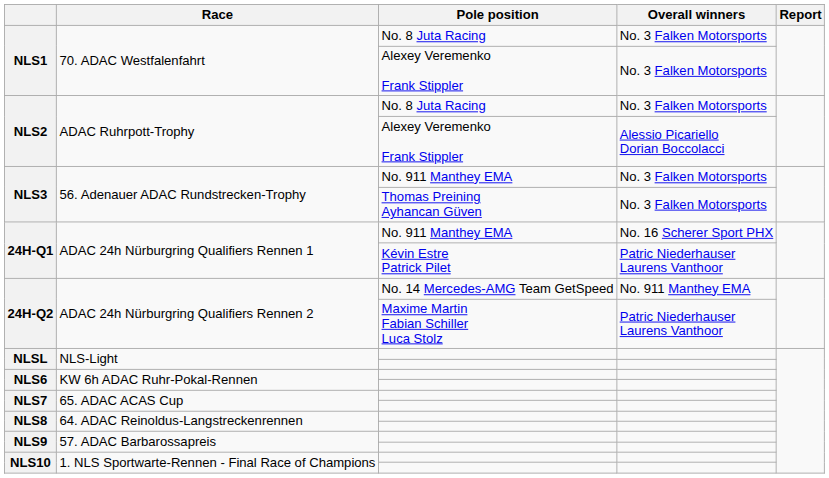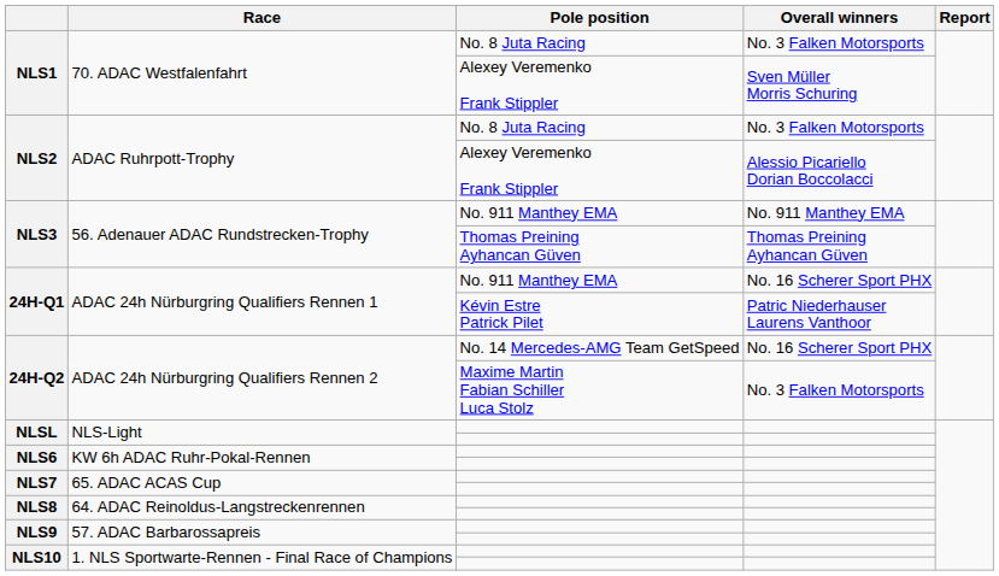 <table class="wikitable" style="font-size: 90%;">
 <tr>
 <th></th>
 <th>Race</th>
 <th>Pole position</th>
 <th>Overall winners</th>
 <th>Report</th>
 </tr>
 <tr>
 <th rowspan="2">NLS1</th>
 <td rowspan="2">70. ADAC Westfalenfahrt</td>
 <td> No. 8 <a href='#'>Juta Racing</a></td>
 <td> No. 3 <a href='#'>Falken Motorsports</a></td>
 <td rowspan="2"></td>
 </tr>
 <tr>
 <td> Alexey Veremenko<br> <br> <a href='#'>Frank Stippler</a></td>
-<td> No. 3 <a href='#'>Falken Motorsports</a></td>
+<td> <a href='#'>Sven Müller</a><br> <a href='#'>Morris Schuring</a></td>
 </tr>
 <tr>
 <th rowspan="2">NLS2</th>
 <td rowspan="2">ADAC Ruhrpott-Trophy</td>
 <td> No. 8 <a href='#'>Juta Racing</a></td>
 <td> No. 3 <a href='#'>Falken Motorsports</a></td>
 <td rowspan="2"></td>
 </tr>
 <tr>
 <td> Alexey Veremenko<br> <br> <a href='#'>Frank Stippler</a></td>
 <td> <a href='#'>Alessio Picariello</a><br> <a href='#'>Dorian Boccolacci</a></td>
 </tr>
 <tr>
 <th rowspan="2">NLS3</th>
 <td rowspan="2">56. Adenauer ADAC Rundstrecken-Trophy</td>
 <td> No. 911 <a href='#'>Manthey EMA</a></td>
-<td> No. 3 <a href='#'>Falken Motorsports</a></td>
+<td> No. 911 <a href='#'>Manthey EMA</a></td>
 <td rowspan="2"></td>
 </tr>
 <tr>
 <td> <a href='#'>Thomas Preining</a><br> <a href='#'>Ayhancan Güven</a></td>
-<td> No. 3 <a href='#'>Falken Motorsports</a></td>
+<td> <a href='#'>Thomas Preining</a><br> <a href='#'>Ayhancan Güven</a></td>
 </tr>
 <tr>
 <th rowspan="2">24H-Q1</th>
 <td rowspan="2">ADAC 24h Nürburgring Qualifiers Rennen 1</td>
 <td> No. 911 <a href='#'>Manthey EMA</a></td>
 <td> No. 16 <a href='#'>Scherer Sport PHX</a></td>
 <td rowspan="2"></td>
 </tr>
 <tr>
 <td> <a href='#'>Kévin Estre</a><br> <a href='#'>Patrick Pilet</a></td>
 <td> <a href='#'>Patric Niederhauser</a><br> <a href='#'>Laurens Vanthoor</a></td>
 </tr>
 <tr>
 <th rowspan="2">24H-Q2</th>
 <td rowspan="2">ADAC 24h Nürburgring Qualifiers Rennen 2</td>
 <td> No. 14 <a href='#'>Mercedes-AMG</a> Team GetSpeed</td>
-<td> No. 911 <a href='#'>Manthey EMA</a></td>
+<td> No. 16 <a href='#'>Scherer Sport PHX</a></td>
 <td rowspan="2"></td>
 </tr>
 <tr>
 <td> <a href='#'>Maxime Martin</a><br> <a href='#'>Fabian Schiller</a><br> <a href='#'>Luca Stolz</a></td>
-<td> <a href='#'>Patric Niederhauser</a><br> <a href='#'>Laurens Vanthoor</a></td>
+<td> No. 3 <a href='#'>Falken Motorsports</a></td>
 </tr>
 <tr>
 <th rowspan="2">NLSL</th>
 <td rowspan="2">NLS-Light</td>
 <td></td>
 <td></td>
 </tr>
 <tr>
 <td></td>
 <td></td>
 </tr>
 <tr>
 <th rowspan="2">NLS6</th>
 <td rowspan="2">KW 6h ADAC Ruhr-Pokal-Rennen</td>
 <td></td>
 <td></td>
 </tr>
 <tr>
 <td></td>
 <td></td>
 </tr>
 <tr>
 <th rowspan="2">NLS7</th>
 <td rowspan="2">65. ADAC ACAS Cup</td>
 <td></td>
 <td></td>
 </tr>
 <tr>
 <td></td>
 <td></td>
 </tr>
 <tr>
 <th rowspan="2">NLS8</th>
 <td rowspan="2">64. ADAC Reinoldus-Langstreckenrennen</td>
 <td></td>
 <td></td>
 </tr>
 <tr>
 <td></td>
 <td></td>
 </tr>
 <tr>
 <th rowspan="2">NLS9</th>
 <td rowspan="2">57. ADAC Barbarossapreis</td>
 <td></td>
 <td></td>
 </tr>
 <tr>
 <td></td>
 <td></td>
 </tr>
 <tr>
 <th rowspan="2">NLS10</th>
 <td rowspan="2">1. NLS Sportwarte-Rennen - Final Race of Champions</td>
 <td></td>
 <td></td>
 </tr>
 <tr>
 <td></td>
 <td></td>
 </tr>
 </table>
